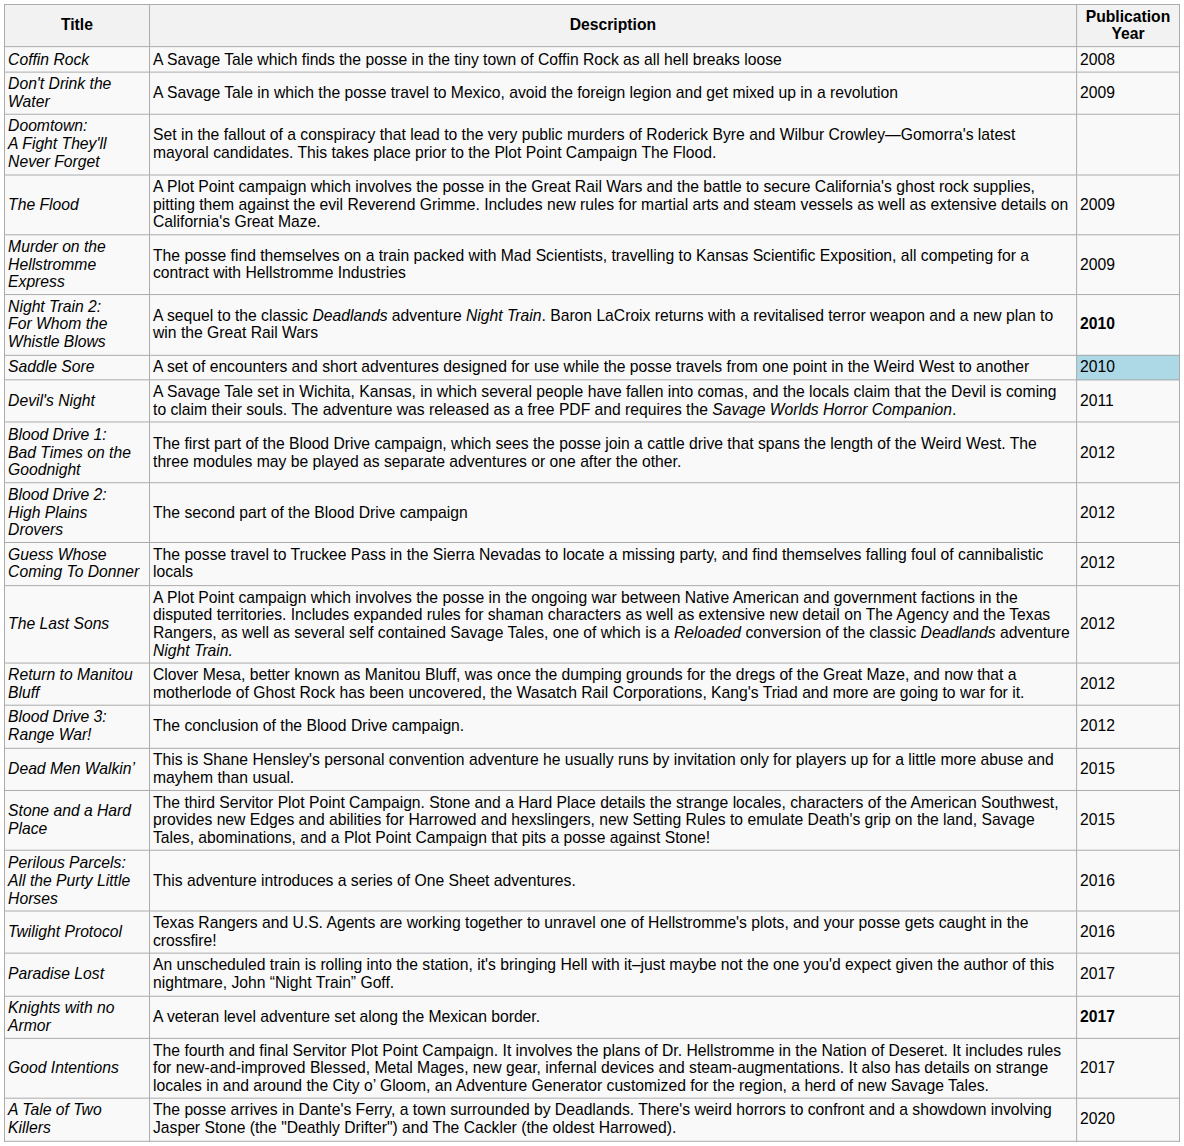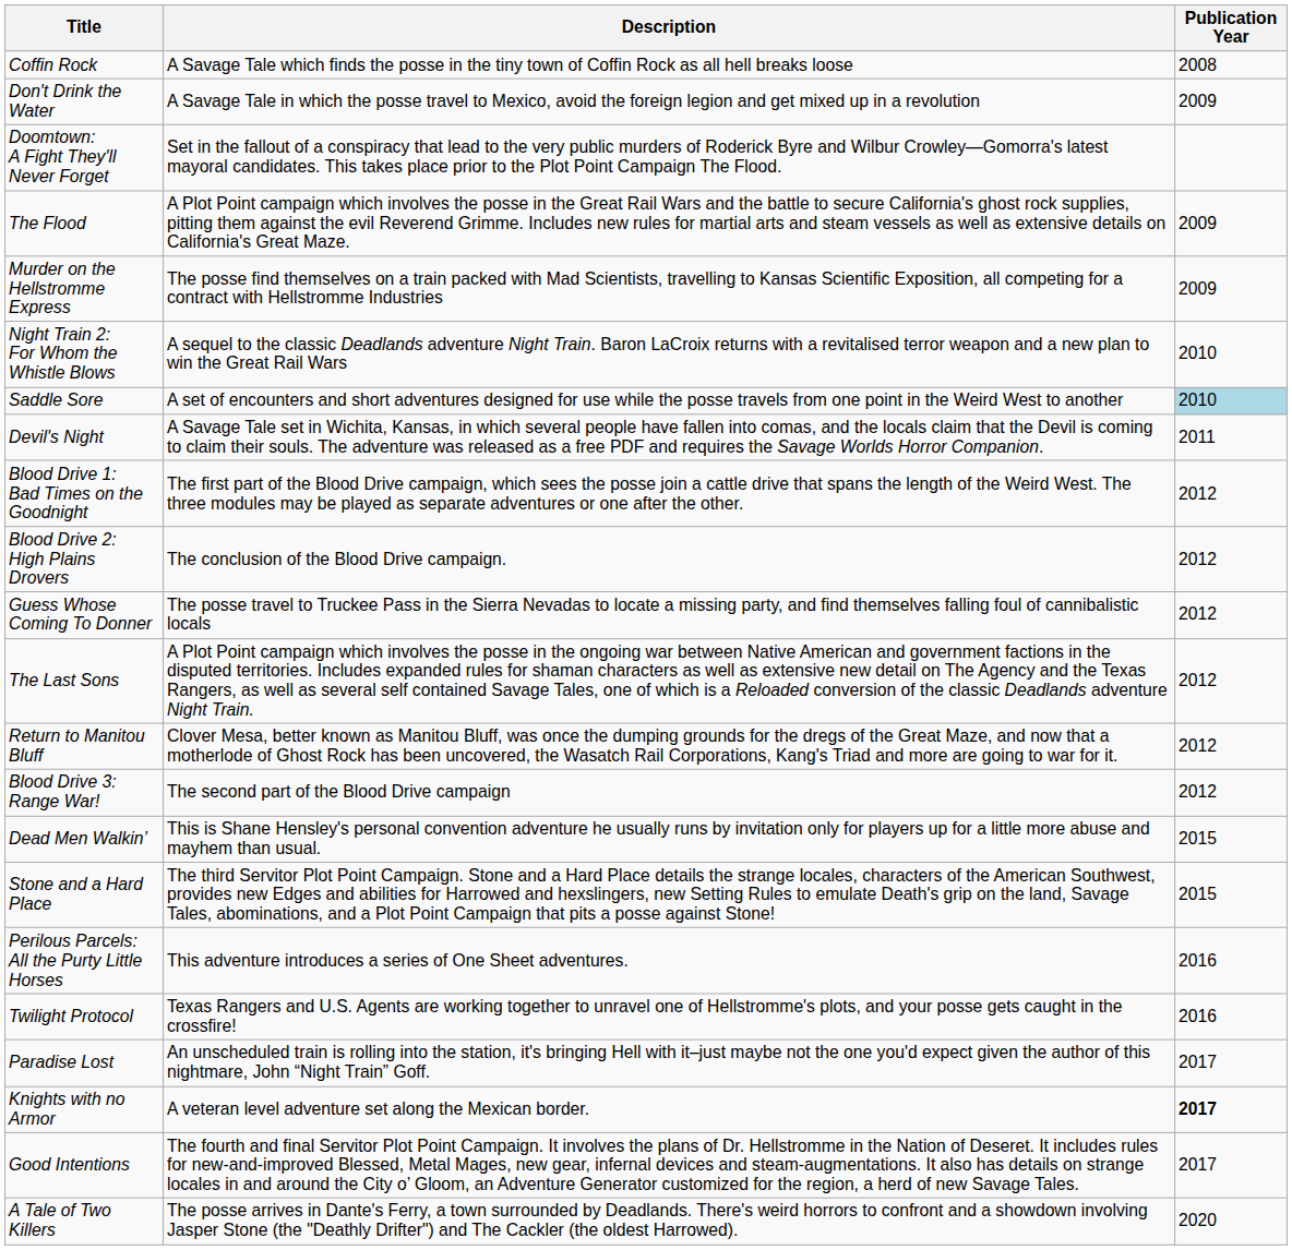 <table class="wikitable" style="width: 1200px">
 <tr>
 <th>Title</th>
 <th>Description</th>
 <th>Publication Year</th>
 </tr>
 <tr>
 <td><em>Coffin Rock</em></td>
 <td>A Savage Tale which finds the posse in the tiny town of Coffin Rock as all hell breaks loose</td>
 <td>2008</td>
 </tr>
 <tr>
 <td><em>Don't Drink the Water</em></td>
 <td>A Savage Tale in which the posse travel to Mexico, avoid the foreign legion and get mixed up in a revolution</td>
 <td>2009</td>
 </tr>
 <tr>
 <td><em>Doomtown:<br>A Fight They'll Never Forget</em></td>
 <td>Set in the fallout of a conspiracy that lead to the very public murders of Roderick Byre and Wilbur Crowley—Gomorra's latest mayoral candidates. This takes place prior to the Plot Point Campaign The Flood.</td>
 <td></td>
 </tr>
 <tr>
 <td><em>The Flood</em></td>
 <td>A Plot Point campaign which involves the posse in the Great Rail Wars and the battle to secure California's ghost rock supplies, pitting them against the evil Reverend Grimme. Includes new rules for martial arts and steam vessels as well as extensive details on California's Great Maze.</td>
 <td>2009</td>
 </tr>
 <tr>
 <td><em>Murder on the Hellstromme Express</em></td>
 <td>The posse find themselves on a train packed with Mad Scientists, travelling to Kansas Scientific Exposition, all competing for a contract with Hellstromme Industries</td>
 <td>2009</td>
 </tr>
 <tr>
 <td><em>Night Train 2:<br>For Whom the Whistle Blows</em></td>
 <td>A sequel to the classic <em>Deadlands</em> adventure <em>Night Train</em>. Baron LaCroix returns with a revitalised terror weapon and a new plan to win the Great Rail Wars</td>
-<td><strong>2010</strong></td>
+<td>2010</td>
 </tr>
 <tr>
 <td><em>Saddle Sore</em></td>
 <td>A set of encounters and short adventures designed for use while the posse travels from one point in the Weird West to another</td>
 <td style="background: lightblue;">2010</td>
 </tr>
 <tr>
 <td><em>Devil's Night</em></td>
 <td>A Savage Tale set in Wichita, Kansas, in which several people have fallen into comas, and the locals claim that the Devil is coming to claim their souls. The adventure was released as a free PDF and requires the <em>Savage Worlds Horror Companion</em>.</td>
 <td>2011</td>
 </tr>
 <tr>
 <td><em>Blood Drive 1:<br>Bad Times on the Goodnight</em></td>
 <td>The first part of the Blood Drive campaign, which sees the posse join a cattle drive that spans the length of the Weird West. The three modules may be played as separate adventures or one after the other.</td>
 <td>2012</td>
 </tr>
 <tr>
 <td><em>Blood Drive 2:<br>High Plains Drovers</em></td>
-<td>The second part of the Blood Drive campaign</td>
+<td>The conclusion of the Blood Drive campaign.</td>
 <td>2012</td>
 </tr>
 <tr>
 <td><em>Guess Whose Coming To Donner</em></td>
 <td>The posse travel to Truckee Pass in the Sierra Nevadas to locate a missing party, and find themselves falling foul of cannibalistic locals</td>
 <td>2012</td>
 </tr>
 <tr>
 <td><em>The Last Sons</em></td>
 <td>A Plot Point campaign which involves the posse in the ongoing war between Native American and government factions in the disputed territories. Includes expanded rules for shaman characters as well as extensive new detail on The Agency and the Texas Rangers, as well as several self contained Savage Tales, one of which is a <em>Reloaded</em> conversion of the classic <em>Deadlands</em> adventure <em>Night Train.</em></td>
 <td>2012</td>
 </tr>
 <tr>
 <td><em>Return to Manitou Bluff</em></td>
 <td>Clover Mesa, better known as Manitou Bluff, was once the dumping grounds for the dregs of the Great Maze, and now that a motherlode of Ghost Rock has been uncovered, the Wasatch Rail Corporations, Kang's Triad and more are going to war for it.</td>
 <td>2012</td>
 </tr>
 <tr>
 <td><em>Blood Drive 3:<br>Range War!</em></td>
-<td>The conclusion of the Blood Drive campaign.</td>
+<td>The second part of the Blood Drive campaign</td>
 <td>2012</td>
 </tr>
 <tr>
 <td><em>Dead Men Walkin’</em></td>
 <td>This is Shane Hensley's personal convention adventure he usually runs by invitation only for players up for a little more abuse and mayhem than usual.</td>
 <td>2015</td>
 </tr>
 <tr>
 <td><em>Stone and a Hard Place</em></td>
 <td>The third Servitor Plot Point Campaign. Stone and a Hard Place details the strange locales, characters of the American Southwest, provides new Edges and abilities for Harrowed and hexslingers, new Setting Rules to emulate Death's grip on the land, Savage Tales, abominations, and a Plot Point Campaign that pits a posse against Stone!</td>
 <td>2015</td>
 </tr>
 <tr>
 <td><em>Perilous Parcels:<br>All the Purty Little Horses</em></td>
 <td>This adventure introduces a series of One Sheet adventures.</td>
 <td>2016</td>
 </tr>
 <tr>
 <td><em>Twilight Protocol</em></td>
 <td>Texas Rangers and U.S. Agents are working together to unravel one of Hellstromme's plots, and your posse gets caught in the crossfire!</td>
 <td>2016</td>
 </tr>
 <tr>
 <td><em>Paradise Lost</em></td>
 <td>An unscheduled train is rolling into the station, it's bringing Hell with it–just maybe not the one you'd expect given the author of this nightmare, John “Night Train” Goff.</td>
 <td>2017</td>
 </tr>
 <tr>
 <td><em>Knights with no Armor</em></td>
 <td>A veteran level adventure set along the Mexican border.</td>
 <td><strong>2017</strong></td>
 </tr>
 <tr>
 <td><em>Good Intentions</em></td>
 <td>The fourth and final Servitor Plot Point Campaign.  It involves the plans of Dr. Hellstromme in the Nation of Deseret. It includes rules for new-and-improved Blessed, Metal Mages, new gear, infernal devices and steam-augmentations.  It also has details on strange locales in and around the City o’ Gloom, an Adventure Generator customized for the region, a herd of new Savage Tales.</td>
 <td>2017</td>
 </tr>
 <tr>
 <td><em>A Tale of Two Killers</em></td>
 <td>The posse arrives in Dante's Ferry, a town surrounded by Deadlands. There's weird horrors to confront and a showdown involving Jasper Stone (the "Deathly Drifter") and The Cackler (the oldest Harrowed).</td>
 <td>2020</td>
 </tr>
 </table>
